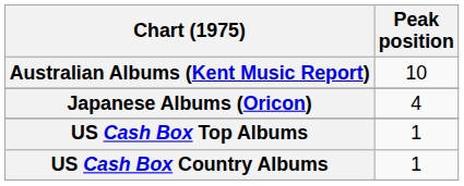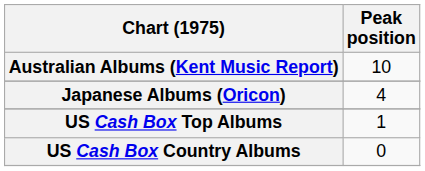 <table class="wikitable sortable plainrowheaders" style="text-align:center">
 <tr>
 <th scope="col">Chart (1975)</th>
 <th scope="col">Peak<br> position</th>
 </tr>
 <tr>
 <th scope="row">Australian Albums (<a href='#'>Kent Music Report</a>)</th>
 <td>10</td>
 </tr>
 <tr>
 </tr>
 <tr>
 <th scope="row">Japanese Albums (<a href='#'>Oricon</a>)</th>
 <td>4</td>
 </tr>
 <tr>
 </tr>
 <tr>
 </tr>
 <tr>
 </tr>
 <tr>
 <th scope="row">US <em><a href='#'>Cash Box</a></em> Top Albums</th>
 <td align="center">1</td>
 </tr>
 <tr>
 <th scope="row">US <em><a href='#'>Cash Box</a></em> Country Albums</th>
-<td align="center">1</td>
+<td align="center">0</td>
 </tr>
 <tr>
 </tr>
 </table>
